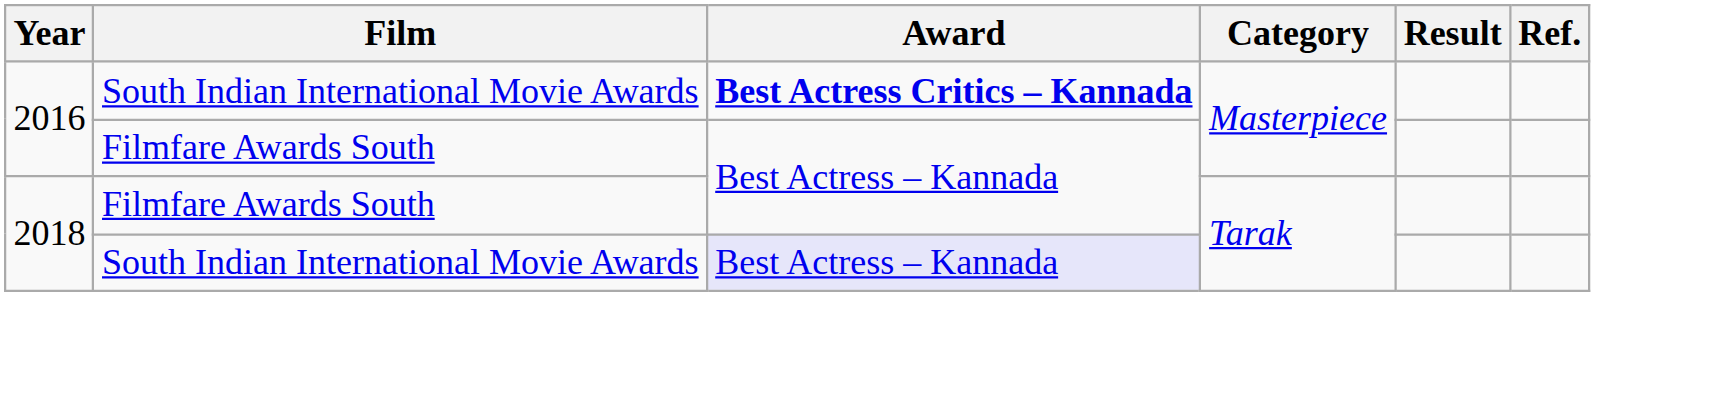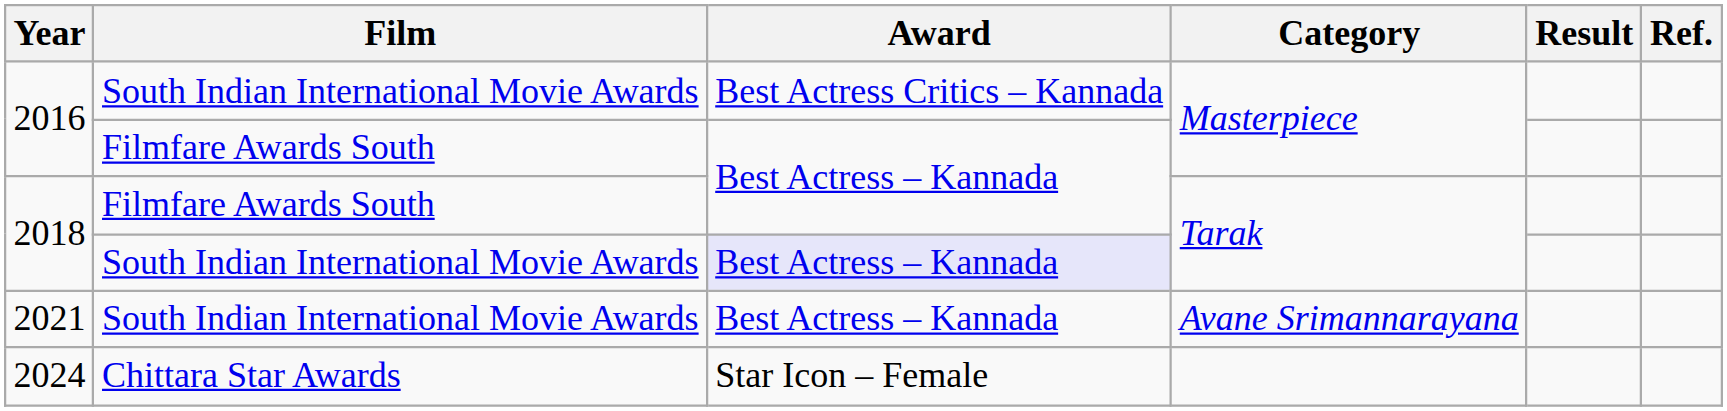 <table class="wikitable">
 <tr>
 <th>Year</th>
 <th>Film</th>
 <th>Award</th>
 <th>Category</th>
 <th>Result</th>
 <th>Ref.</th>
 </tr>
 <tr>
 <td rowspan="2">2016</td>
 <td><a href='#'>South Indian International Movie Awards</a></td>
-<td><strong><a href='#'>Best Actress Critics – Kannada</a></strong></td>
+<td><a href='#'>Best Actress Critics – Kannada</a></td>
 <td rowspan="2"><em><a href='#'>Masterpiece</a></em></td>
 <td></td>
 <td></td>
 </tr>
 <tr>
 <td><a href='#'>Filmfare Awards South</a></td>
 <td rowspan="2"><a href='#'>Best Actress – Kannada</a></td>
 <td></td>
 <td></td>
 </tr>
 <tr>
 <td rowspan="2">2018</td>
 <td><a href='#'>Filmfare Awards South</a></td>
 <td rowspan="2"><em><a href='#'>Tarak</a></em></td>
 <td></td>
 <td></td>
 </tr>
 <tr>
 <td><a href='#'>South Indian International Movie Awards</a></td>
 <td style="background: lavender;"><a href='#'>Best Actress – Kannada</a></td>
 <td></td>
 <td></td>
 </tr>
+<tr>
+<td>2021</td>
+<td><a href='#'>South Indian International Movie Awards</a></td>
+<td><a href='#'>Best Actress – Kannada</a></td>
+<td><em><a href='#'>Avane Srimannarayana</a></em></td>
+<td></td>
+<td></td>
+</tr>
+<tr>
+<td>2024</td>
+<td><a href='#'>Chittara Star Awards</a></td>
+<td>Star Icon – Female</td>
+<td></td>
+<td></td>
+<td></td>
+</tr>
 </table>
